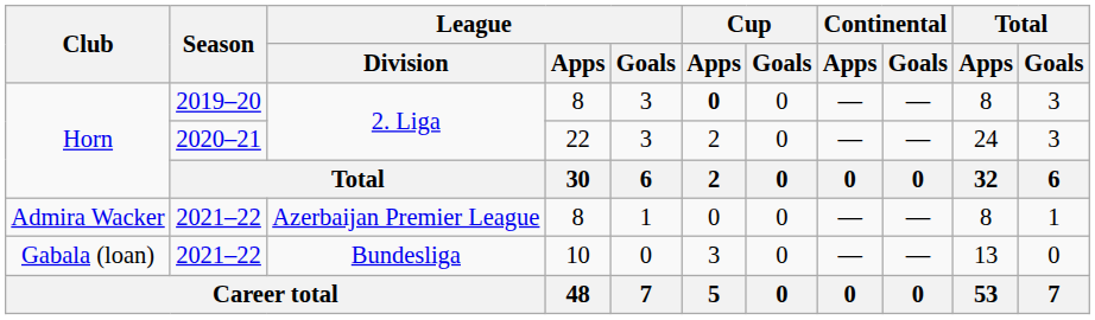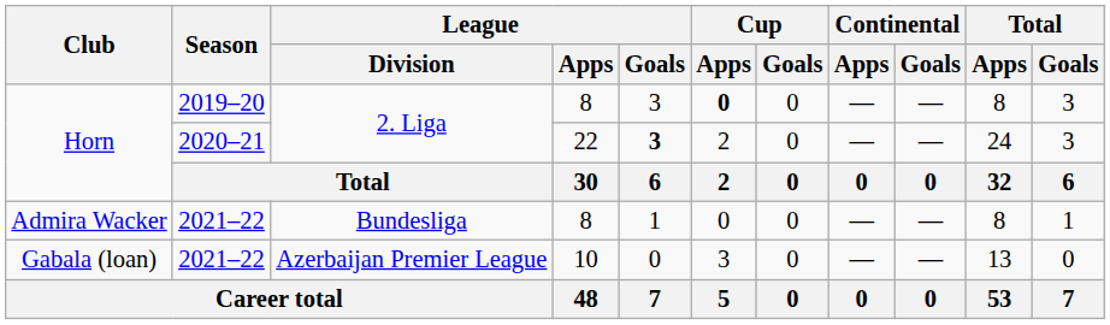 <table class=wikitable style=text-align:center>
 <tr>
 <th rowspan=2>Club</th>
 <th rowspan=2>Season</th>
 <th colspan=3>League</th>
 <th colspan=2>Cup</th>
 <th colspan=2>Continental</th>
 <th colspan=2>Total</th>
 </tr>
 <tr>
 <th>Division</th>
 <th>Apps</th>
 <th>Goals</th>
 <th>Apps</th>
 <th>Goals</th>
 <th>Apps</th>
 <th>Goals</th>
 <th>Apps</th>
 <th>Goals</th>
 </tr>
 <tr>
 <td rowspan=3><a href='#'>Horn</a></td>
 <td><a href='#'>2019–20</a></td>
 <td rowspan=2><a href='#'>2. Liga</a></td>
 <td>8</td>
 <td>3</td>
 <td><strong>0</strong></td>
 <td>0</td>
 <td>—</td>
 <td>—</td>
 <td>8</td>
 <td>3</td>
 </tr>
 <tr>
 <td><a href='#'>2020–21</a></td>
 <td>22</td>
-<td>3</td>
+<td><strong>3</strong></td>
 <td>2</td>
 <td>0</td>
 <td>—</td>
 <td>—</td>
 <td>24</td>
 <td>3</td>
 </tr>
 <tr>
 <th colspan=2>Total</th>
 <th>30</th>
 <th>6</th>
 <th>2</th>
 <th>0</th>
 <th>0</th>
 <th>0</th>
 <th>32</th>
 <th>6</th>
 </tr>
 <tr>
 <td><a href='#'>Admira Wacker</a></td>
 <td><a href='#'>2021–22</a></td>
-<td><a href='#'>Azerbaijan Premier League</a></td>
+<td><a href='#'>Bundesliga</a></td>
 <td>8</td>
 <td>1</td>
 <td>0</td>
 <td>0</td>
 <td>—</td>
 <td>—</td>
 <td>8</td>
 <td>1</td>
 </tr>
 <tr>
 <td><a href='#'>Gabala</a> (loan)</td>
 <td><a href='#'>2021–22</a></td>
-<td><a href='#'>Bundesliga</a></td>
+<td><a href='#'>Azerbaijan Premier League</a></td>
 <td>10</td>
 <td>0</td>
 <td>3</td>
 <td>0</td>
 <td>—</td>
 <td>—</td>
 <td>13</td>
 <td>0</td>
 </tr>
 <tr>
 <th colspan=3>Career total</th>
 <th>48</th>
 <th>7</th>
 <th>5</th>
 <th>0</th>
 <th>0</th>
 <th>0</th>
 <th>53</th>
 <th>7</th>
 </tr>
 </table>
